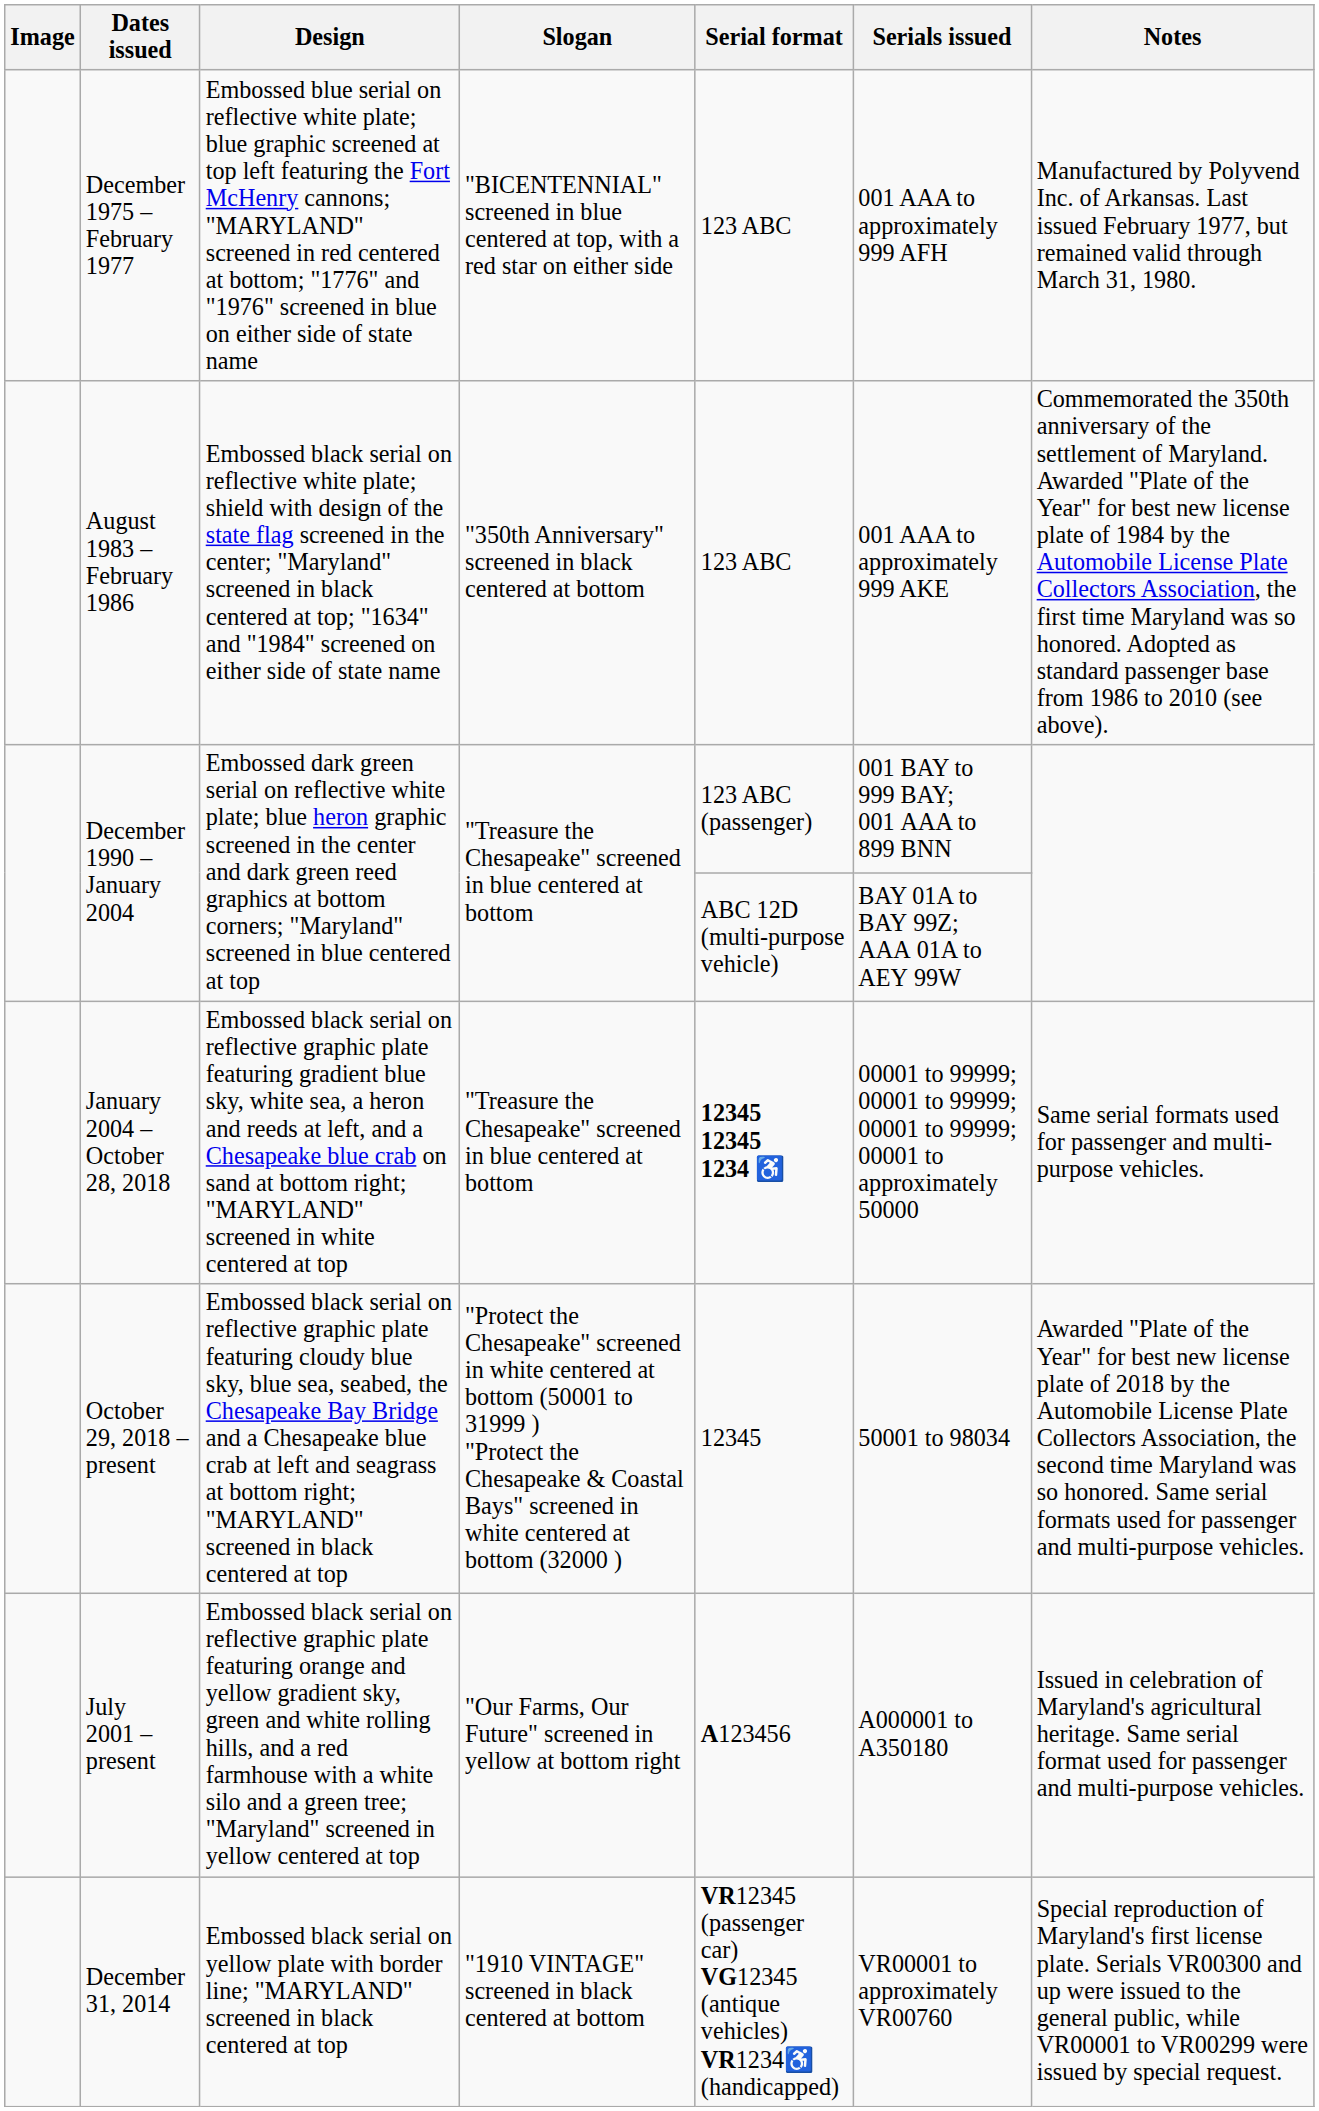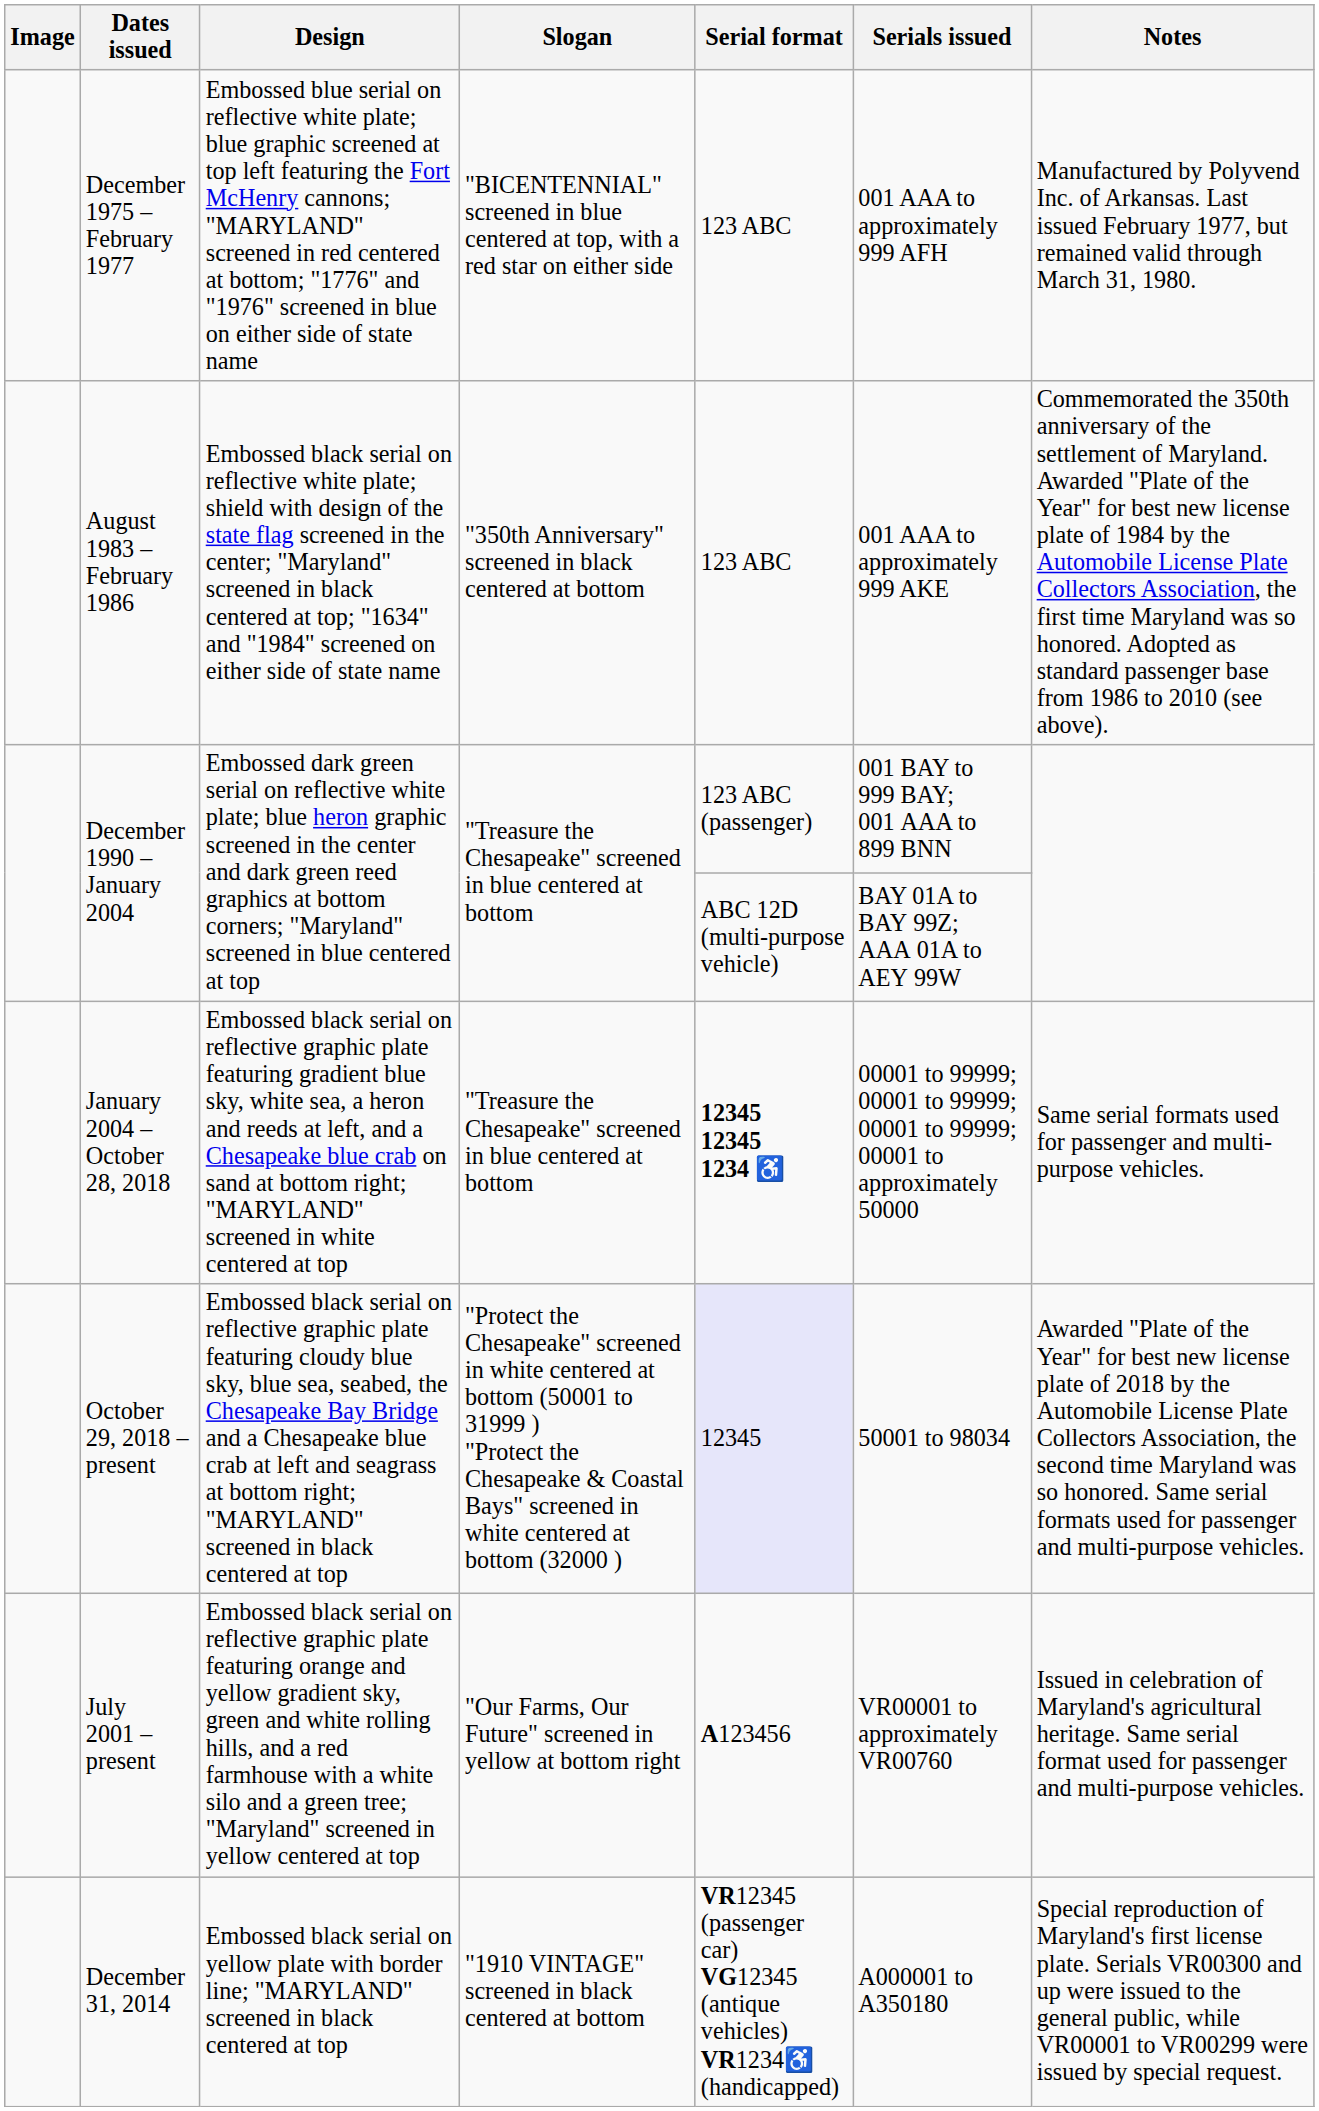 <table class="wikitable">
 <tr>
 <th>Image</th>
 <th>Dates issued</th>
 <th>Design</th>
 <th>Slogan</th>
 <th>Serial format</th>
 <th>Serials issued</th>
 <th>Notes</th>
 </tr>
 <tr>
 <td></td>
 <td>December 1975 – February 1977</td>
 <td>Embossed blue serial on reflective white plate; blue graphic screened at top left featuring the <a href='#'>Fort McHenry</a> cannons; "MARYLAND" screened in red centered at bottom; "1776" and "1976" screened in blue on either side of state name</td>
 <td>"BICENTENNIAL" screened in blue centered at top, with a red star on either side</td>
 <td>123 ABC</td>
 <td>001 AAA to approximately 999 AFH</td>
 <td>Manufactured by Polyvend Inc. of Arkansas. Last issued February 1977, but remained valid through March 31, 1980.</td>
 </tr>
 <tr>
 <td></td>
 <td>August 1983 – February 1986</td>
 <td>Embossed black serial on reflective white plate; shield with design of the <a href='#'>state flag</a> screened in the center; "Maryland" screened in black centered at top; "1634" and "1984" screened on either side of state name</td>
 <td>"350th Anniversary" screened in black centered at bottom</td>
 <td>123 ABC</td>
 <td>001 AAA to approximately 999 AKE</td>
 <td>Commemorated the 350th anniversary of the settlement of Maryland. Awarded "Plate of the Year" for best new license plate of 1984 by the <a href='#'>Automobile License Plate Collectors Association</a>, the first time Maryland was so honored. Adopted as standard passenger base from 1986 to 2010 (see above).</td>
 </tr>
 <tr>
 <td rowspan="2"></td>
 <td rowspan="2">December 1990 – January 2004</td>
 <td rowspan="2">Embossed dark green serial on reflective white plate; blue <a href='#'>heron</a> graphic screened in the center and dark green reed graphics at bottom corners; "Maryland" screened in blue centered at top</td>
 <td rowspan="2">"Treasure the Chesapeake" screened in blue centered at bottom</td>
 <td>123 ABC (passenger)</td>
 <td>001 BAY to 999 BAY; 001 AAA to 899 BNN</td>
 <td rowspan="2"></td>
 </tr>
 <tr>
 <td>ABC 12D (multi-purpose vehicle)</td>
 <td>BAY 01A to BAY 99Z; AAA 01A to AEY 99W</td>
 </tr>
 <tr>
 <td></td>
 <td>January 2004 – October 28, 2018</td>
 <td>Embossed black serial on reflective graphic plate featuring gradient blue sky, white sea, a heron and reeds at left, and a <a href='#'>Chesapeake blue crab</a> on sand at bottom right; "MARYLAND" screened in white centered at top</td>
 <td>"Treasure the Chesapeake" screened in blue centered at bottom</td>
 <td><strong>12345<br>12345<br>1234 ♿</strong></td>
 <td>00001 to 99999; 00001 to 99999; 00001 to 99999; 00001 to approximately 50000</td>
 <td>Same serial formats used for passenger and multi-purpose vehicles.</td>
 </tr>
 <tr>
 <td></td>
 <td>October 29, 2018 – present</td>
 <td>Embossed black serial on reflective graphic plate featuring cloudy blue sky, blue sea, seabed, the <a href='#'>Chesapeake Bay Bridge</a> and a Chesapeake blue crab at left and seagrass at bottom right; "MARYLAND" screened in black centered at top</td>
 <td>"Protect the Chesapeake" screened in white centered at bottom (50001  to 31999 )<br>"Protect the Chesapeake & Coastal Bays" screened in white centered at bottom (32000 )</td>
-<td>12345</td>
+<td style="background: lavender;">12345</td>
 <td>50001 to 98034 </td>
 <td>Awarded "Plate of the Year" for best new license plate of 2018 by the Automobile License Plate Collectors Association, the second time Maryland was so honored. Same serial formats used for passenger and multi-purpose vehicles.</td>
 </tr>
 <tr>
 <td></td>
 <td>July 2001 – present</td>
 <td>Embossed black serial on reflective graphic plate featuring orange and yellow gradient sky, green and white rolling hills, and a red farmhouse with a white silo and a green tree; "Maryland" screened in yellow centered at top</td>
 <td>"Our Farms, Our Future" screened in yellow at bottom right</td>
 <td><strong>A</strong>123456</td>
-<td>A000001 to A350180 </td>
+<td>VR00001 to approximately VR00760</td>
 <td>Issued in celebration of Maryland's agricultural heritage. Same serial format used for passenger and multi-purpose vehicles.</td>
 </tr>
 <tr>
 <td></td>
 <td> December 31, 2014</td>
 <td>Embossed black serial on yellow plate with border line; "MARYLAND" screened in black centered at top</td>
 <td>"1910 VINTAGE" screened in black centered at bottom</td>
 <td><strong>VR</strong>12345 (passenger car)<br><strong>VG</strong>12345 (antique vehicles)<br><strong>VR</strong>1234♿ (handicapped)</td>
-<td>VR00001 to approximately VR00760</td>
+<td>A000001 to A350180 </td>
 <td>Special reproduction of Maryland's first license plate. Serials VR00300 and up were issued to the general public, while VR00001 to VR00299 were issued by special request.</td>
 </tr>
 </table>
